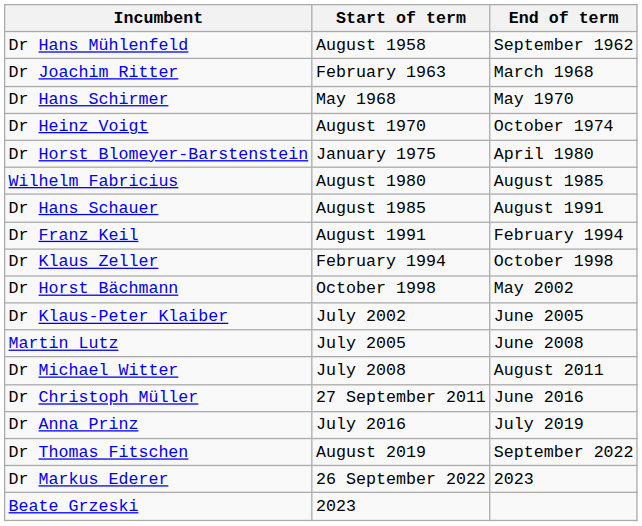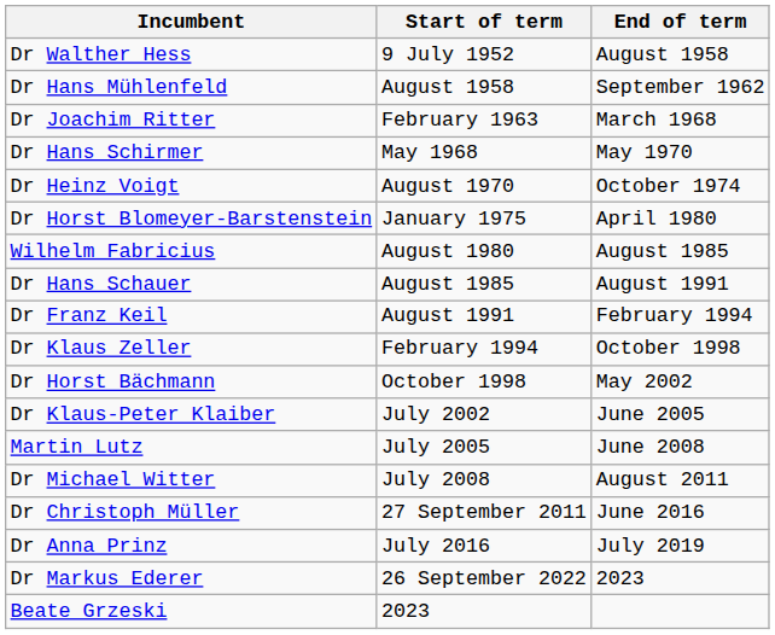 <table class="wikitable">
 <tr>
 <th>Incumbent</th>
 <th>Start of term</th>
 <th>End of term</th>
+</tr>
+<tr>
+<td>Dr <a href='#'>Walther Hess</a></td>
+<td>9 July 1952</td>
+<td>August 1958</td>
 </tr>
 <tr>
 <td>Dr <a href='#'>Hans Mühlenfeld</a></td>
 <td>August 1958</td>
 <td>September 1962</td>
 </tr>
 <tr>
 <td>Dr <a href='#'>Joachim Ritter</a></td>
 <td>February 1963</td>
 <td>March 1968</td>
 </tr>
 <tr>
 <td>Dr <a href='#'>Hans Schirmer</a></td>
 <td>May 1968</td>
 <td>May 1970</td>
 </tr>
 <tr>
 <td>Dr <a href='#'>Heinz Voigt</a></td>
 <td>August 1970</td>
 <td>October 1974</td>
 </tr>
 <tr>
 <td>Dr <a href='#'>Horst Blomeyer-Barstenstein</a></td>
 <td>January 1975</td>
 <td>April 1980</td>
 </tr>
 <tr>
 <td><a href='#'>Wilhelm Fabricius</a></td>
 <td>August 1980</td>
 <td>August 1985</td>
 </tr>
 <tr>
 <td>Dr <a href='#'>Hans Schauer</a></td>
 <td>August 1985</td>
 <td>August 1991</td>
 </tr>
 <tr>
 <td>Dr <a href='#'>Franz Keil</a></td>
 <td>August 1991</td>
 <td>February 1994</td>
 </tr>
 <tr>
 <td>Dr <a href='#'>Klaus Zeller</a></td>
 <td>February 1994</td>
 <td>October 1998</td>
 </tr>
 <tr>
 <td>Dr <a href='#'>Horst Bächmann</a></td>
 <td>October 1998</td>
 <td>May 2002</td>
 </tr>
 <tr>
 <td>Dr <a href='#'>Klaus-Peter Klaiber</a></td>
 <td>July 2002</td>
 <td>June 2005</td>
 </tr>
 <tr>
 <td><a href='#'>Martin Lutz</a></td>
 <td>July 2005</td>
 <td>June 2008</td>
 </tr>
 <tr>
 <td>Dr <a href='#'>Michael Witter</a></td>
 <td>July 2008</td>
 <td>August 2011</td>
 </tr>
 <tr>
 <td>Dr <a href='#'>Christoph Müller</a></td>
 <td>27 September 2011</td>
 <td>June 2016</td>
 </tr>
 <tr>
 <td>Dr <a href='#'>Anna Prinz</a></td>
 <td>July 2016</td>
 <td>July 2019</td>
 </tr>
 <tr>
-<td>Dr <a href='#'>Thomas Fitschen</a></td>
-<td>August 2019</td>
-<td>September 2022</td>
-</tr>
-<tr>
 <td>Dr <a href='#'>Markus Ederer</a></td>
 <td>26 September 2022</td>
 <td>2023</td>
 </tr>
 <tr>
 <td><a href='#'>Beate Grzeski</a></td>
 <td>2023</td>
 <td></td>
 </tr>
 </table>
